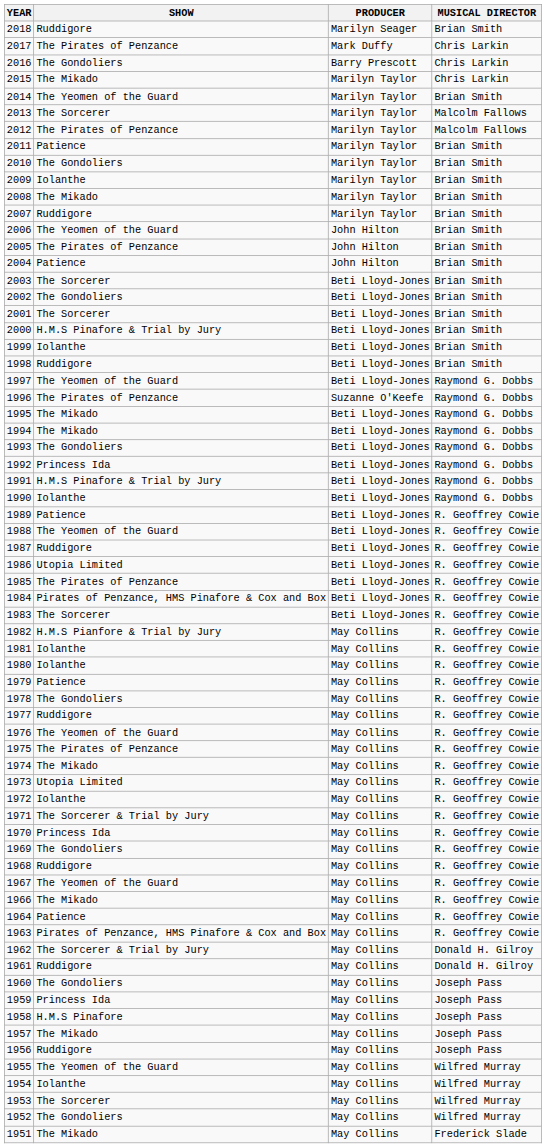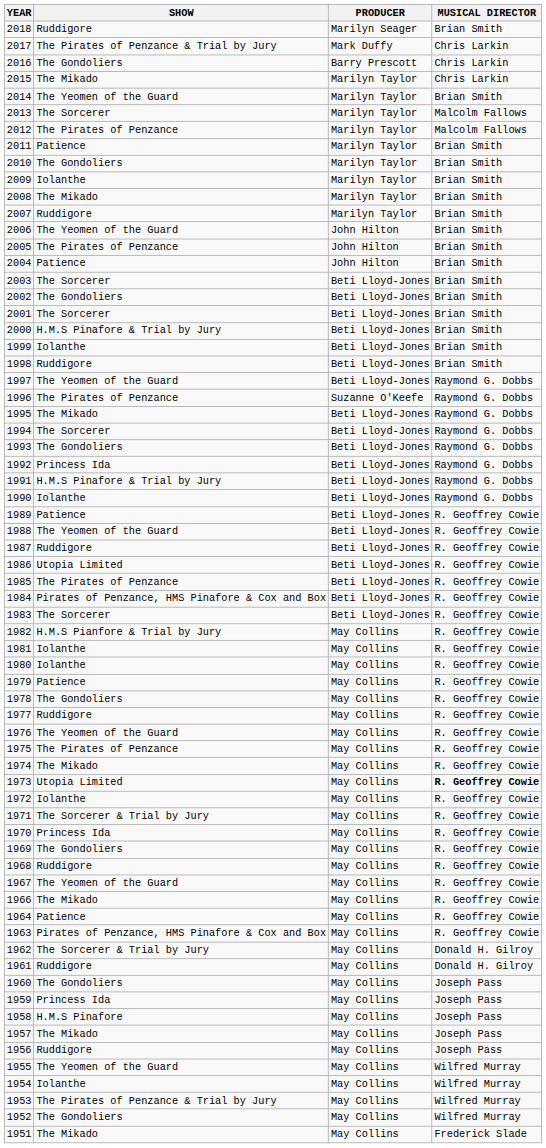 <table class="wikitable">
 <tr>
 <th><strong>YEAR</strong></th>
 <th>SHOW</th>
 <th>PRODUCER</th>
 <th>MUSICAL DIRECTOR</th>
 </tr>
 <tr>
 <td>2018</td>
 <td>Ruddigore</td>
 <td>Marilyn Seager</td>
 <td>Brian Smith</td>
 </tr>
 <tr>
 <td>2017</td>
-<td>The Pirates of Penzance</td>
+<td>The Pirates of Penzance & Trial by Jury</td>
 <td>Mark Duffy</td>
 <td>Chris Larkin</td>
 </tr>
 <tr>
 <td>2016</td>
 <td>The Gondoliers</td>
 <td>Barry Prescott</td>
 <td>Chris Larkin</td>
 </tr>
 <tr>
 <td>2015</td>
 <td>The Mikado</td>
 <td>Marilyn Taylor</td>
 <td>Chris Larkin</td>
 </tr>
 <tr>
 <td>2014</td>
 <td>The Yeomen of the Guard</td>
 <td>Marilyn Taylor</td>
 <td>Brian Smith</td>
 </tr>
 <tr>
 <td>2013</td>
 <td>The Sorcerer</td>
 <td>Marilyn Taylor</td>
 <td>Malcolm Fallows</td>
 </tr>
 <tr>
 <td>2012</td>
 <td>The Pirates of Penzance</td>
 <td>Marilyn Taylor</td>
 <td>Malcolm Fallows</td>
 </tr>
 <tr>
 <td>2011</td>
 <td>Patience</td>
 <td>Marilyn Taylor</td>
 <td>Brian Smith</td>
 </tr>
 <tr>
 <td>2010</td>
 <td>The Gondoliers</td>
 <td>Marilyn Taylor</td>
 <td>Brian Smith</td>
 </tr>
 <tr>
 <td>2009</td>
 <td>Iolanthe</td>
 <td>Marilyn Taylor</td>
 <td>Brian Smith</td>
 </tr>
 <tr>
 <td>2008</td>
 <td>The Mikado</td>
 <td>Marilyn Taylor</td>
 <td>Brian Smith</td>
 </tr>
 <tr>
 <td>2007</td>
 <td>Ruddigore</td>
 <td>Marilyn Taylor</td>
 <td>Brian Smith</td>
 </tr>
 <tr>
 <td>2006</td>
 <td>The Yeomen of the Guard</td>
 <td>John Hilton</td>
 <td>Brian Smith</td>
 </tr>
 <tr>
 <td>2005</td>
 <td>The Pirates of Penzance</td>
 <td>John Hilton</td>
 <td>Brian Smith</td>
 </tr>
 <tr>
 <td>2004</td>
 <td>Patience</td>
 <td>John Hilton</td>
 <td>Brian Smith</td>
 </tr>
 <tr>
 <td>2003</td>
 <td>The Sorcerer</td>
 <td>Beti Lloyd-Jones</td>
 <td>Brian Smith</td>
 </tr>
 <tr>
 <td>2002</td>
 <td>The Gondoliers</td>
 <td>Beti Lloyd-Jones</td>
 <td>Brian Smith</td>
 </tr>
 <tr>
 <td>2001</td>
 <td>The Sorcerer</td>
 <td>Beti Lloyd-Jones</td>
 <td>Brian Smith</td>
 </tr>
 <tr>
 <td>2000</td>
 <td>H.M.S Pinafore & Trial by Jury</td>
 <td>Beti Lloyd-Jones</td>
 <td>Brian Smith</td>
 </tr>
 <tr>
 <td>1999</td>
 <td>Iolanthe</td>
 <td>Beti Lloyd-Jones</td>
 <td>Brian Smith</td>
 </tr>
 <tr>
 <td>1998</td>
 <td>Ruddigore</td>
 <td>Beti Lloyd-Jones</td>
 <td>Brian Smith</td>
 </tr>
 <tr>
 <td>1997</td>
 <td>The Yeomen of the Guard</td>
 <td>Beti Lloyd-Jones</td>
 <td>Raymond G. Dobbs</td>
 </tr>
 <tr>
 <td>1996</td>
 <td>The Pirates of Penzance</td>
 <td>Suzanne O'Keefe</td>
 <td>Raymond G. Dobbs</td>
 </tr>
 <tr>
 <td>1995</td>
 <td>The Mikado</td>
 <td>Beti Lloyd-Jones</td>
 <td>Raymond G. Dobbs</td>
 </tr>
 <tr>
 <td>1994</td>
-<td>The Mikado</td>
+<td>The Sorcerer</td>
 <td>Beti Lloyd-Jones</td>
 <td>Raymond G. Dobbs</td>
 </tr>
 <tr>
 <td>1993</td>
 <td>The Gondoliers</td>
 <td>Beti Lloyd-Jones</td>
 <td>Raymond G. Dobbs</td>
 </tr>
 <tr>
 <td>1992</td>
 <td>Princess Ida</td>
 <td>Beti Lloyd-Jones</td>
 <td>Raymond G. Dobbs</td>
 </tr>
 <tr>
 <td>1991</td>
 <td>H.M.S Pinafore & Trial by Jury</td>
 <td>Beti Lloyd-Jones</td>
 <td>Raymond G. Dobbs</td>
 </tr>
 <tr>
 <td>1990</td>
 <td>Iolanthe</td>
 <td>Beti Lloyd-Jones</td>
 <td>Raymond G. Dobbs</td>
 </tr>
 <tr>
 <td>1989</td>
 <td>Patience</td>
 <td>Beti Lloyd-Jones</td>
 <td>R. Geoffrey Cowie</td>
 </tr>
 <tr>
 <td>1988</td>
 <td>The Yeomen of the Guard</td>
 <td>Beti Lloyd-Jones</td>
 <td>R. Geoffrey Cowie</td>
 </tr>
 <tr>
 <td>1987</td>
 <td>Ruddigore</td>
 <td>Beti Lloyd-Jones</td>
 <td>R. Geoffrey Cowie</td>
 </tr>
 <tr>
 <td>1986</td>
 <td>Utopia Limited</td>
 <td>Beti Lloyd-Jones</td>
 <td>R. Geoffrey Cowie</td>
 </tr>
 <tr>
 <td>1985</td>
 <td>The Pirates of Penzance</td>
 <td>Beti Lloyd-Jones</td>
 <td>R. Geoffrey Cowie</td>
 </tr>
 <tr>
 <td>1984</td>
 <td>Pirates of Penzance, HMS Pinafore & Cox and Box</td>
 <td>Beti Lloyd-Jones</td>
 <td>R. Geoffrey Cowie</td>
 </tr>
 <tr>
 <td>1983</td>
 <td>The Sorcerer</td>
 <td>Beti Lloyd-Jones</td>
 <td>R. Geoffrey Cowie</td>
 </tr>
 <tr>
 <td>1982</td>
 <td>H.M.S Pianfore & Trial by Jury</td>
 <td>May Collins</td>
 <td>R. Geoffrey Cowie</td>
 </tr>
 <tr>
 <td>1981</td>
 <td>Iolanthe</td>
 <td>May Collins</td>
 <td>R. Geoffrey Cowie</td>
 </tr>
 <tr>
 <td>1980</td>
 <td>Iolanthe</td>
 <td>May Collins</td>
 <td>R. Geoffrey Cowie</td>
 </tr>
 <tr>
 <td>1979</td>
 <td>Patience</td>
 <td>May Collins</td>
 <td>R. Geoffrey Cowie</td>
 </tr>
 <tr>
 <td>1978</td>
 <td>The Gondoliers</td>
 <td>May Collins</td>
 <td>R. Geoffrey Cowie</td>
 </tr>
 <tr>
 <td>1977</td>
 <td>Ruddigore</td>
 <td>May Collins</td>
 <td>R. Geoffrey Cowie</td>
 </tr>
 <tr>
 <td>1976</td>
 <td>The Yeomen of the Guard</td>
 <td>May Collins</td>
 <td>R. Geoffrey Cowie</td>
 </tr>
 <tr>
 <td>1975</td>
 <td>The Pirates of Penzance</td>
 <td>May Collins</td>
 <td>R. Geoffrey Cowie</td>
 </tr>
 <tr>
 <td>1974</td>
 <td>The Mikado</td>
 <td>May Collins</td>
 <td>R. Geoffrey Cowie</td>
 </tr>
 <tr>
 <td>1973</td>
 <td>Utopia Limited</td>
 <td>May Collins</td>
-<td>R. Geoffrey Cowie</td>
+<td><strong>R. Geoffrey Cowie</strong></td>
 </tr>
 <tr>
 <td>1972</td>
 <td>Iolanthe</td>
 <td>May Collins</td>
 <td>R. Geoffrey Cowie</td>
 </tr>
 <tr>
 <td>1971</td>
 <td>The Sorcerer & Trial by Jury</td>
 <td>May Collins</td>
 <td>R. Geoffrey Cowie</td>
 </tr>
 <tr>
 <td>1970</td>
 <td>Princess Ida</td>
 <td>May Collins</td>
 <td>R. Geoffrey Cowie</td>
 </tr>
 <tr>
 <td>1969</td>
 <td>The Gondoliers</td>
 <td>May Collins</td>
 <td>R. Geoffrey Cowie</td>
 </tr>
 <tr>
 <td>1968</td>
 <td>Ruddigore</td>
 <td>May Collins</td>
 <td>R. Geoffrey Cowie</td>
 </tr>
 <tr>
 <td>1967</td>
 <td>The Yeomen of the Guard</td>
 <td>May Collins</td>
 <td>R. Geoffrey Cowie</td>
 </tr>
 <tr>
 <td>1966</td>
 <td>The Mikado</td>
 <td>May Collins</td>
 <td>R. Geoffrey Cowie</td>
 </tr>
 <tr>
 <td>1964</td>
 <td>Patience</td>
 <td>May Collins</td>
 <td>R. Geoffrey Cowie</td>
 </tr>
 <tr>
 <td>1963</td>
 <td>Pirates of Penzance, HMS Pinafore & Cox and Box</td>
 <td>May Collins</td>
 <td>R. Geoffrey Cowie</td>
 </tr>
 <tr>
 <td>1962</td>
 <td>The Sorcerer & Trial by Jury</td>
 <td>May Collins</td>
 <td>Donald H. Gilroy</td>
 </tr>
 <tr>
 <td>1961</td>
 <td>Ruddigore</td>
 <td>May Collins</td>
 <td>Donald H. Gilroy</td>
 </tr>
 <tr>
 <td>1960</td>
 <td>The Gondoliers</td>
 <td>May Collins</td>
 <td>Joseph Pass</td>
 </tr>
 <tr>
 <td>1959</td>
 <td>Princess Ida</td>
 <td>May Collins</td>
 <td>Joseph Pass</td>
 </tr>
 <tr>
 <td>1958</td>
 <td>H.M.S Pinafore</td>
 <td>May Collins</td>
 <td>Joseph Pass</td>
 </tr>
 <tr>
 <td>1957</td>
 <td>The Mikado</td>
 <td>May Collins</td>
 <td>Joseph Pass</td>
 </tr>
 <tr>
 <td>1956</td>
 <td>Ruddigore</td>
 <td>May Collins</td>
 <td>Joseph Pass</td>
 </tr>
 <tr>
 <td>1955</td>
 <td>The Yeomen of the Guard</td>
 <td>May Collins</td>
 <td>Wilfred Murray</td>
 </tr>
 <tr>
 <td>1954</td>
 <td>Iolanthe</td>
 <td>May Collins</td>
 <td>Wilfred Murray</td>
 </tr>
 <tr>
 <td>1953</td>
-<td>The Sorcerer</td>
+<td>The Pirates of Penzance & Trial by Jury</td>
 <td>May Collins</td>
 <td>Wilfred Murray</td>
 </tr>
 <tr>
 <td>1952</td>
 <td>The Gondoliers</td>
 <td>May Collins</td>
 <td>Wilfred Murray</td>
 </tr>
 <tr>
 <td>1951</td>
 <td>The Mikado</td>
 <td>May Collins</td>
 <td>Frederick Slade</td>
 </tr>
 </table>
